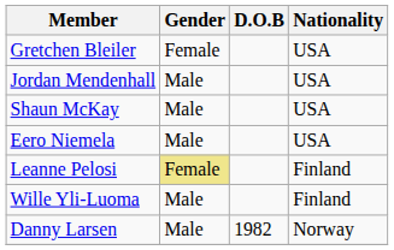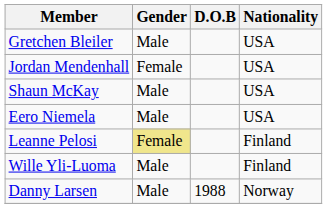 <table class="wikitable" style="margin: 1em auto 1em auto">
 <tr>
 <th>Member</th>
 <th>Gender</th>
 <th>D.O.B</th>
 <th>Nationality</th>
 </tr>
 <tr>
 <td><a href='#'>Gretchen Bleiler</a></td>
-<td>Female</td>
+<td>Male</td>
 <td></td>
 <td>USA</td>
 </tr>
 <tr>
 <td><a href='#'>Jordan Mendenhall</a></td>
-<td>Male</td>
+<td>Female</td>
 <td></td>
 <td>USA</td>
 </tr>
 <tr>
 <td><a href='#'>Shaun McKay</a></td>
 <td>Male</td>
 <td></td>
 <td>USA</td>
 </tr>
 <tr>
 <td><a href='#'>Eero Niemela</a></td>
 <td>Male</td>
 <td></td>
 <td>USA</td>
 </tr>
 <tr>
 <td><a href='#'>Leanne Pelosi</a></td>
 <td style="background: khaki;">Female</td>
 <td></td>
 <td>Finland</td>
 </tr>
 <tr>
 <td><a href='#'>Wille Yli-Luoma</a></td>
 <td>Male</td>
 <td></td>
 <td>Finland</td>
 </tr>
 <tr>
 <td><a href='#'>Danny Larsen</a></td>
 <td>Male</td>
-<td>1982</td>
+<td>1988</td>
 <td>Norway</td>
 </tr>
 <tr>
 </tr>
 </table>
